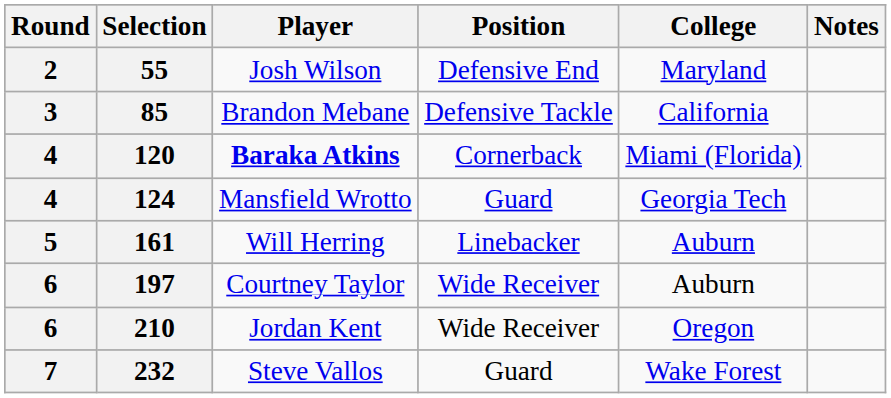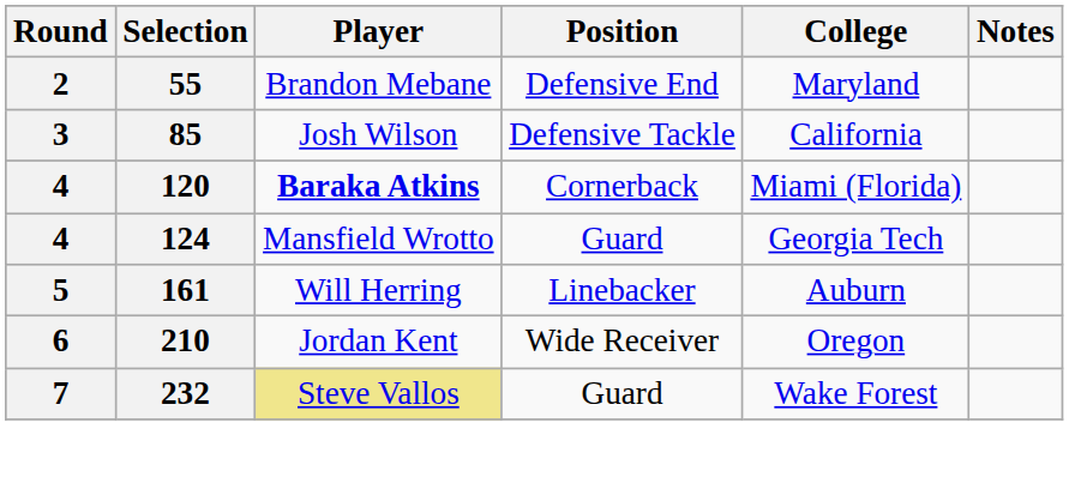 <table class="wikitable" style="text-align:center">
 <tr>
 <th>Round</th>
 <th>Selection</th>
 <th>Player</th>
 <th>Position</th>
 <th>College</th>
 <th>Notes</th>
 </tr>
 <tr>
 <th>2</th>
 <th>55</th>
-<td><a href='#'>Josh Wilson</a></td>
+<td><a href='#'>Brandon Mebane</a></td>
 <td><a href='#'>Defensive End</a></td>
 <td><a href='#'>Maryland</a></td>
 <td></td>
 </tr>
 <tr>
 <th>3</th>
 <th>85</th>
-<td><a href='#'>Brandon Mebane</a></td>
+<td><a href='#'>Josh Wilson</a></td>
 <td><a href='#'>Defensive Tackle</a></td>
 <td><a href='#'>California</a></td>
 <td></td>
 </tr>
 <tr>
 <th>4</th>
 <th>120</th>
 <td><strong><a href='#'>Baraka Atkins</a></strong></td>
 <td><a href='#'>Cornerback</a></td>
 <td><a href='#'>Miami (Florida)</a></td>
 <td></td>
 </tr>
 <tr>
 <th>4</th>
 <th>124</th>
 <td><a href='#'>Mansfield Wrotto</a></td>
 <td><a href='#'>Guard</a></td>
 <td><a href='#'>Georgia Tech</a></td>
 <td></td>
 </tr>
 <tr>
 <th>5</th>
 <th>161</th>
 <td><a href='#'>Will Herring</a></td>
 <td><a href='#'>Linebacker</a></td>
 <td><a href='#'>Auburn</a></td>
 <td></td>
 </tr>
 <tr>
 <th>6</th>
-<th>197</th>
-<td><a href='#'>Courtney Taylor</a></td>
-<td><a href='#'>Wide Receiver</a></td>
-<td>Auburn</td>
-<td></td>
-</tr>
-<tr>
-<th>6</th>
 <th>210</th>
 <td><a href='#'>Jordan Kent</a></td>
 <td>Wide Receiver</td>
 <td><a href='#'>Oregon</a></td>
 <td></td>
 </tr>
 <tr>
 <th>7</th>
 <th>232</th>
-<td><a href='#'>Steve Vallos</a></td>
+<td style="background: khaki;"><a href='#'>Steve Vallos</a></td>
 <td>Guard</td>
 <td><a href='#'>Wake Forest</a></td>
 <td></td>
 </tr>
 </table>
